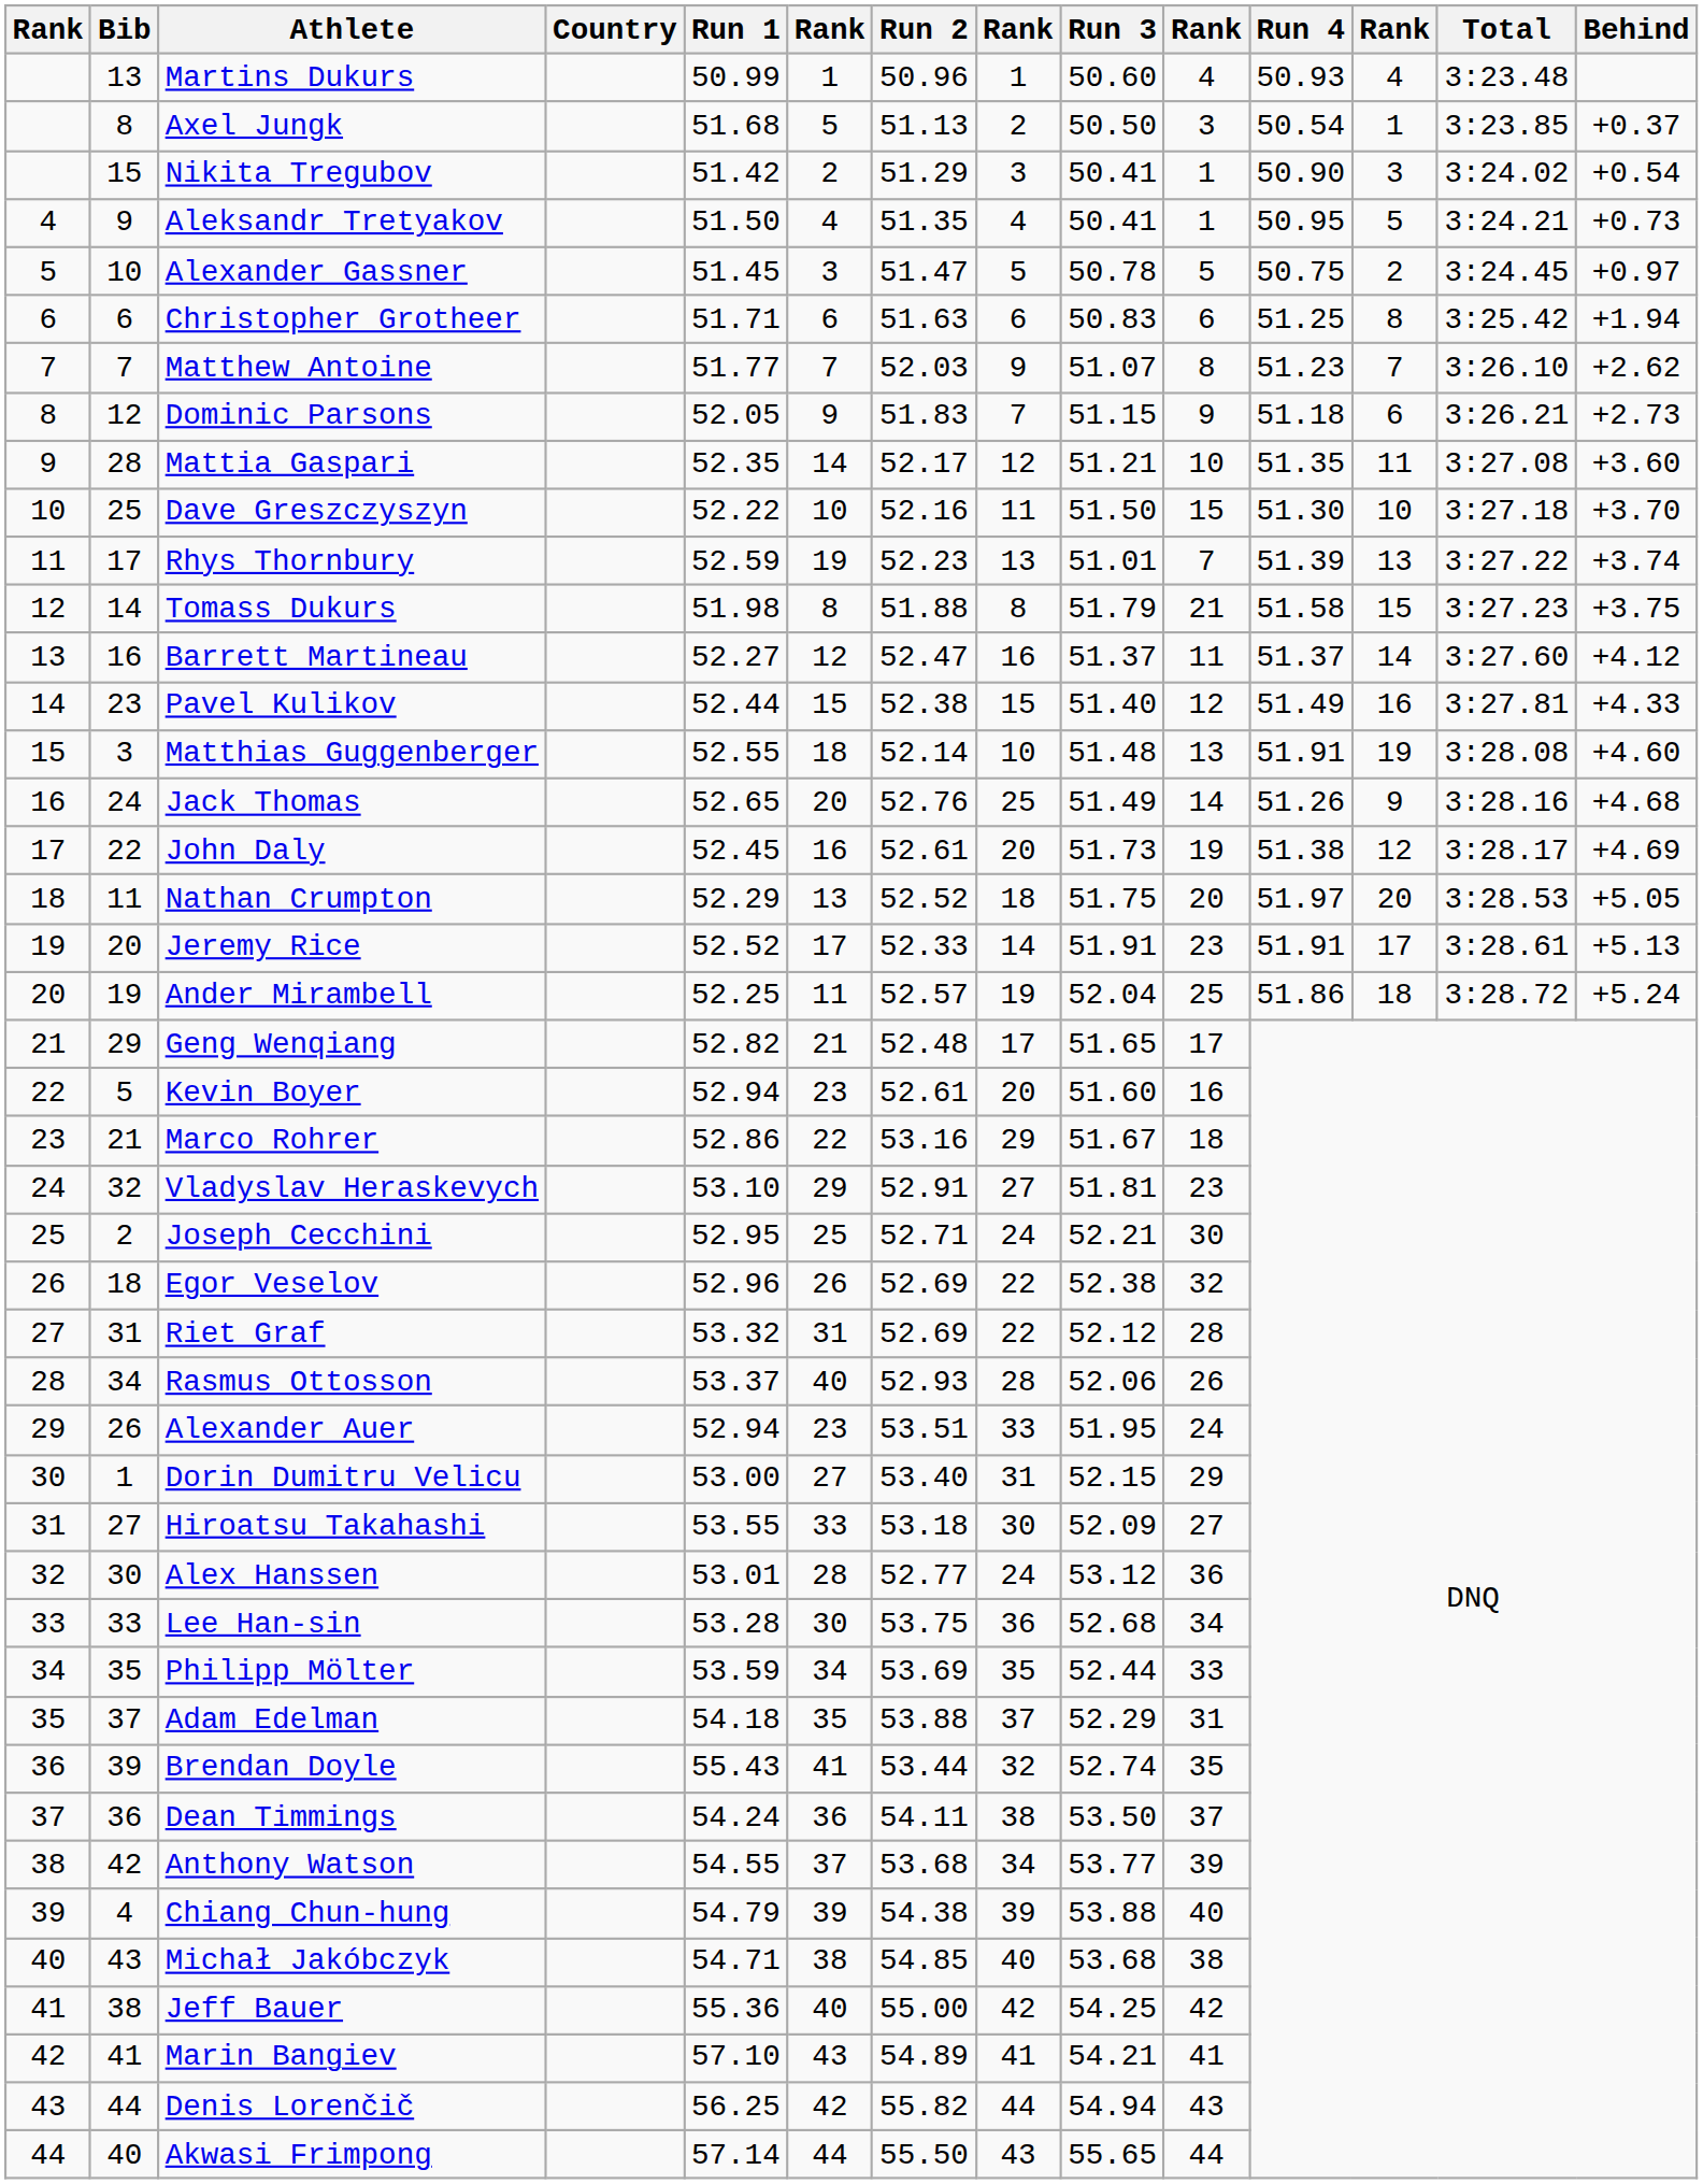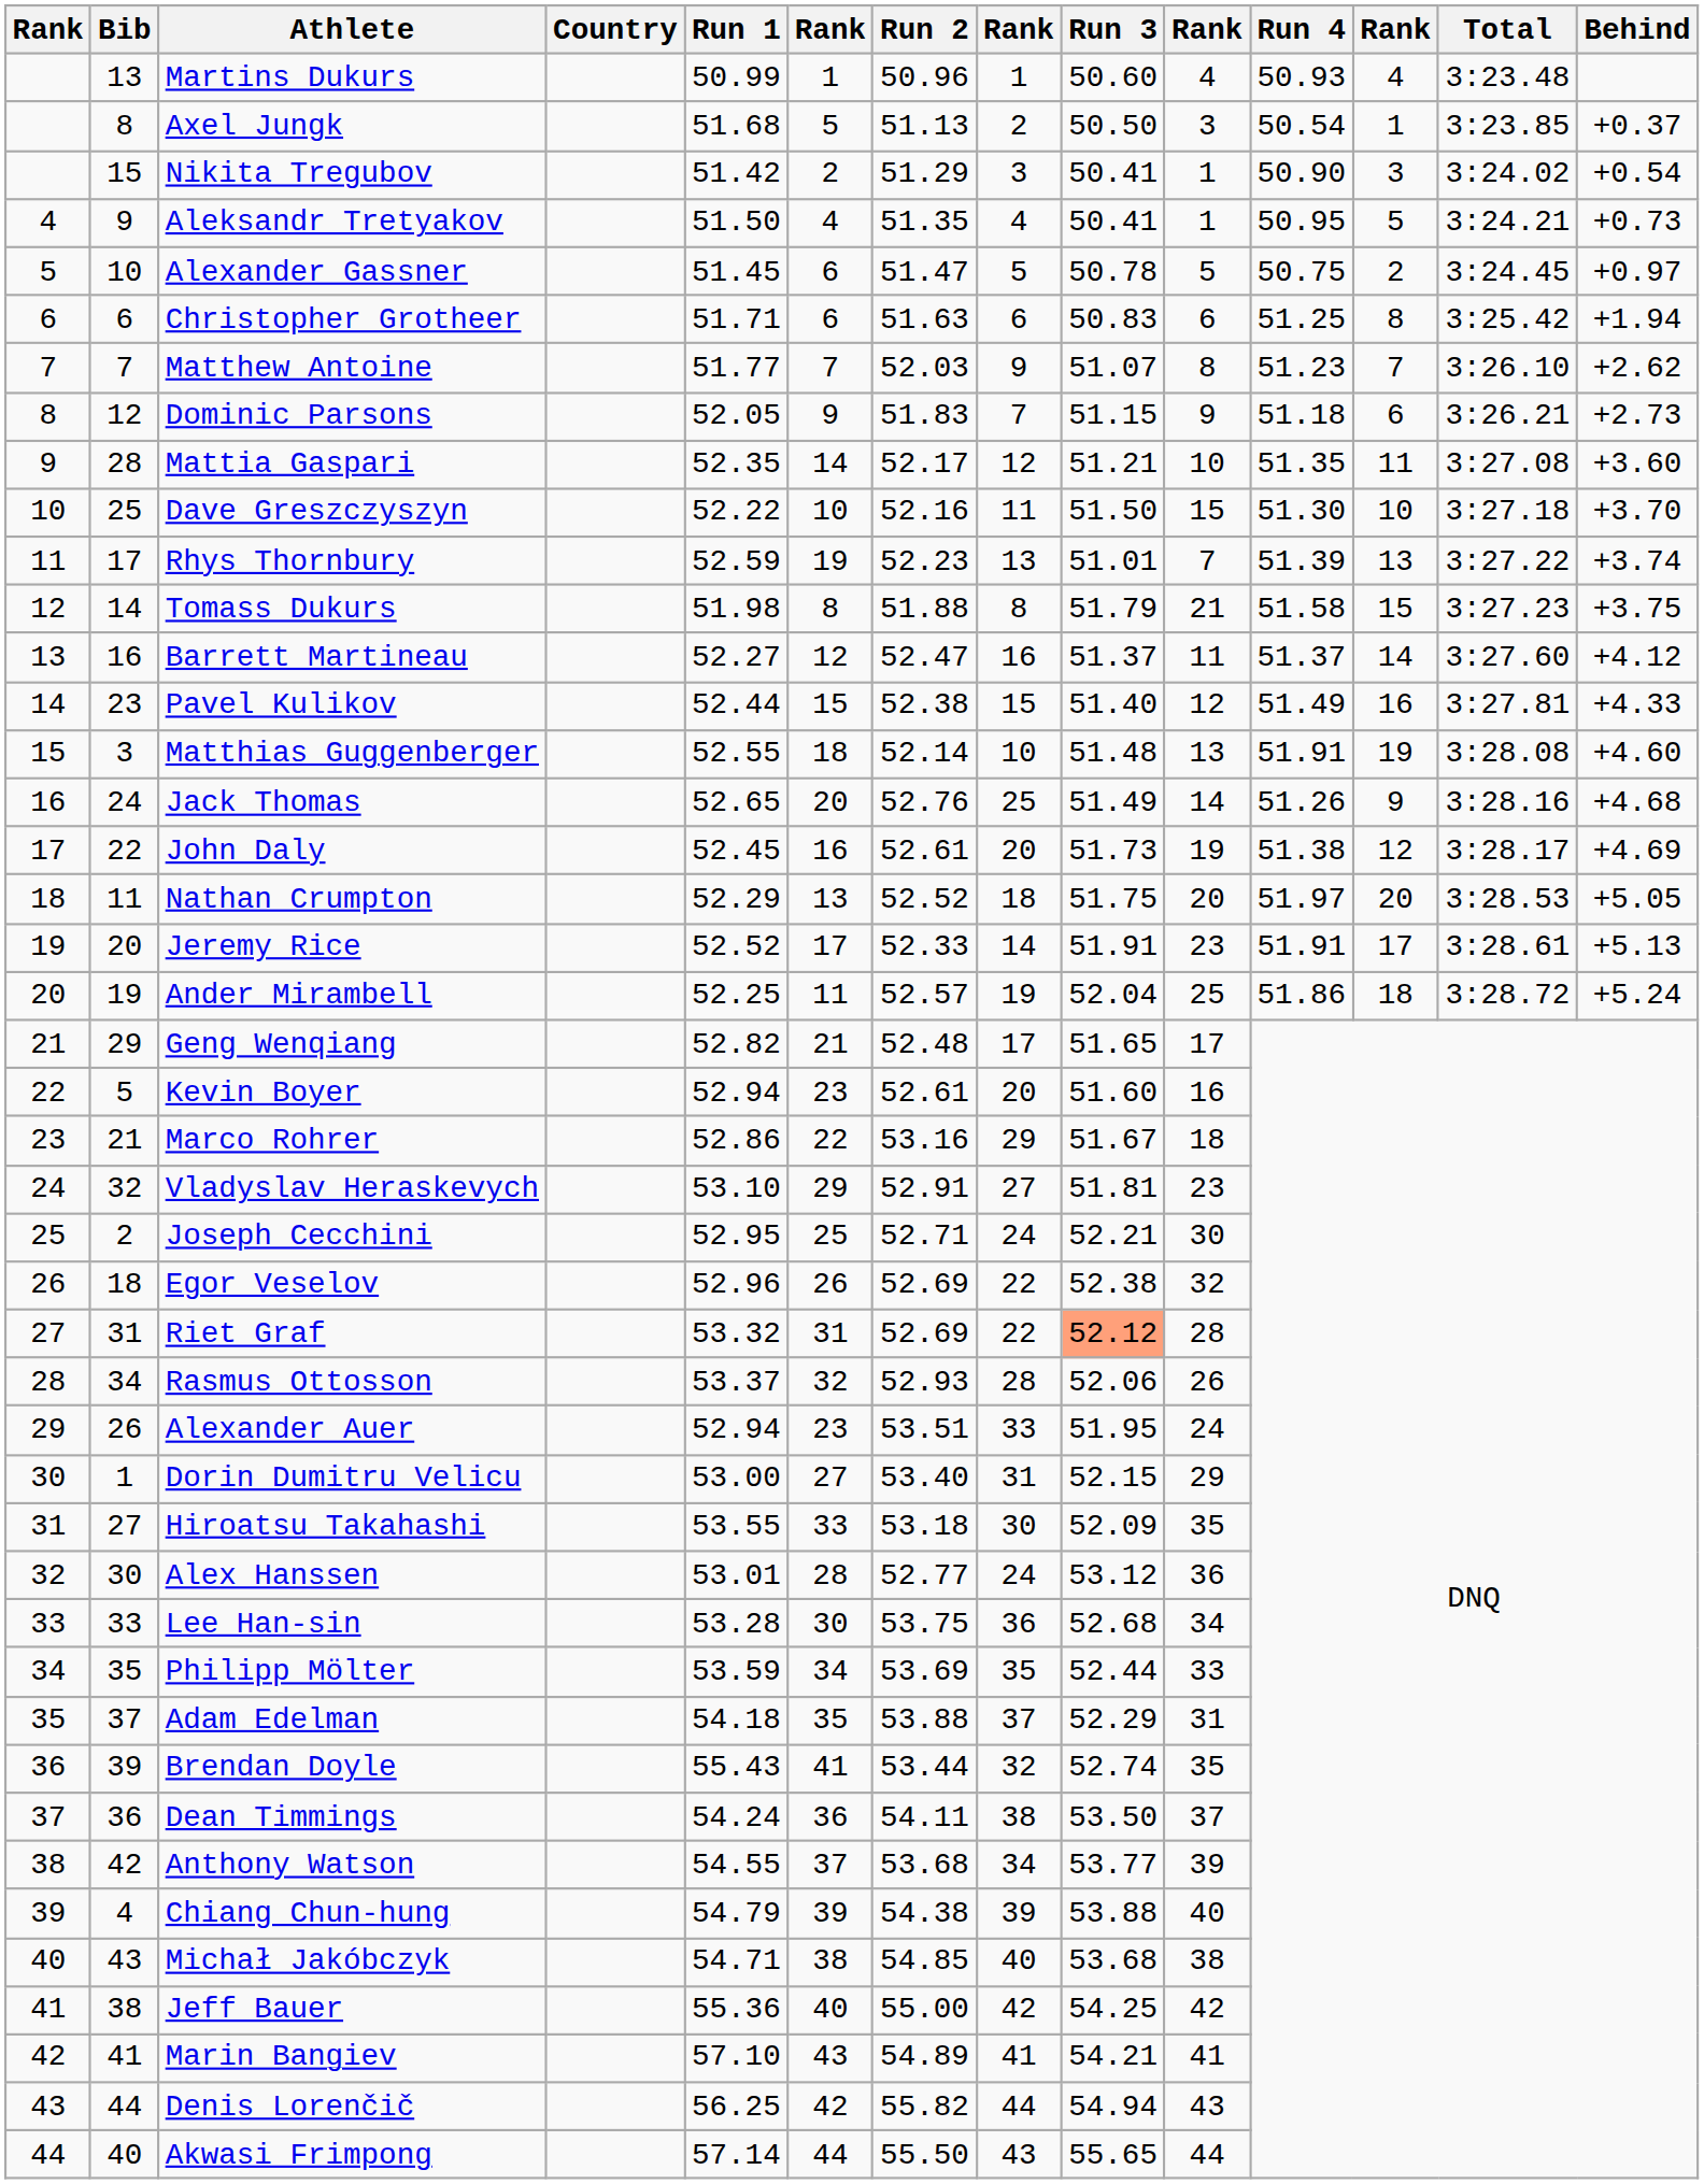 <table class="wikitable sortable" style="text-align:center">
 <tr>
 <th>Rank</th>
 <th>Bib</th>
 <th>Athlete</th>
 <th>Country</th>
 <th>Run 1</th>
 <th>Rank</th>
 <th>Run 2</th>
 <th>Rank</th>
 <th>Run 3</th>
 <th>Rank</th>
 <th>Run 4</th>
 <th>Rank</th>
 <th>Total</th>
 <th>Behind</th>
 </tr>
 <tr>
 <td></td>
 <td>13</td>
 <td align=left><a href='#'>Martins Dukurs</a></td>
 <td align=left></td>
 <td>50.99</td>
 <td>1</td>
 <td>50.96</td>
 <td>1</td>
 <td>50.60</td>
 <td>4</td>
 <td>50.93</td>
 <td>4</td>
 <td>3:23.48</td>
 <td></td>
 </tr>
 <tr>
 <td></td>
 <td>8</td>
 <td align=left><a href='#'>Axel Jungk</a></td>
 <td align=left></td>
 <td>51.68</td>
 <td>5</td>
 <td>51.13</td>
 <td>2</td>
 <td>50.50</td>
 <td>3</td>
 <td>50.54</td>
 <td>1</td>
 <td>3:23.85</td>
 <td>+0.37</td>
 </tr>
 <tr>
 <td></td>
 <td>15</td>
 <td align=left><a href='#'>Nikita Tregubov</a></td>
 <td align=left></td>
 <td>51.42</td>
 <td>2</td>
 <td>51.29</td>
 <td>3</td>
 <td>50.41</td>
 <td>1</td>
 <td>50.90</td>
 <td>3</td>
 <td>3:24.02</td>
 <td>+0.54</td>
 </tr>
 <tr>
 <td>4</td>
 <td>9</td>
 <td align=left><a href='#'>Aleksandr Tretyakov</a></td>
 <td align=left></td>
 <td>51.50</td>
 <td>4</td>
 <td>51.35</td>
 <td>4</td>
 <td>50.41</td>
 <td>1</td>
 <td>50.95</td>
 <td>5</td>
 <td>3:24.21</td>
 <td>+0.73</td>
 </tr>
 <tr>
 <td>5</td>
 <td>10</td>
 <td align=left><a href='#'>Alexander Gassner</a></td>
 <td align=left></td>
 <td>51.45</td>
-<td>3</td>
+<td>6</td>
 <td>51.47</td>
 <td>5</td>
 <td>50.78</td>
 <td>5</td>
 <td>50.75</td>
 <td>2</td>
 <td>3:24.45</td>
 <td>+0.97</td>
 </tr>
 <tr>
 <td>6</td>
 <td>6</td>
 <td align=left><a href='#'>Christopher Grotheer</a></td>
 <td align=left></td>
 <td>51.71</td>
 <td>6</td>
 <td>51.63</td>
 <td>6</td>
 <td>50.83</td>
 <td>6</td>
 <td>51.25</td>
 <td>8</td>
 <td>3:25.42</td>
 <td>+1.94</td>
 </tr>
 <tr>
 <td>7</td>
 <td>7</td>
 <td align=left><a href='#'>Matthew Antoine</a></td>
 <td align=left></td>
 <td>51.77</td>
 <td>7</td>
 <td>52.03</td>
 <td>9</td>
 <td>51.07</td>
 <td>8</td>
 <td>51.23</td>
 <td>7</td>
 <td>3:26.10</td>
 <td>+2.62</td>
 </tr>
 <tr>
 <td>8</td>
 <td>12</td>
 <td align=left><a href='#'>Dominic Parsons</a></td>
 <td align=left></td>
 <td>52.05</td>
 <td>9</td>
 <td>51.83</td>
 <td>7</td>
 <td>51.15</td>
 <td>9</td>
 <td>51.18</td>
 <td>6</td>
 <td>3:26.21</td>
 <td>+2.73</td>
 </tr>
 <tr>
 <td>9</td>
 <td>28</td>
 <td align=left><a href='#'>Mattia Gaspari</a></td>
 <td align=left></td>
 <td>52.35</td>
 <td>14</td>
 <td>52.17</td>
 <td>12</td>
 <td>51.21</td>
 <td>10</td>
 <td>51.35</td>
 <td>11</td>
 <td>3:27.08</td>
 <td>+3.60</td>
 </tr>
 <tr>
 <td>10</td>
 <td>25</td>
 <td align=left><a href='#'>Dave Greszczyszyn</a></td>
 <td align=left></td>
 <td>52.22</td>
 <td>10</td>
 <td>52.16</td>
 <td>11</td>
 <td>51.50</td>
 <td>15</td>
 <td>51.30</td>
 <td>10</td>
 <td>3:27.18</td>
 <td>+3.70</td>
 </tr>
 <tr>
 <td>11</td>
 <td>17</td>
 <td align=left><a href='#'>Rhys Thornbury</a></td>
 <td align=left></td>
 <td>52.59</td>
 <td>19</td>
 <td>52.23</td>
 <td>13</td>
 <td>51.01</td>
 <td>7</td>
 <td>51.39</td>
 <td>13</td>
 <td>3:27.22</td>
 <td>+3.74</td>
 </tr>
 <tr>
 <td>12</td>
 <td>14</td>
 <td align=left><a href='#'>Tomass Dukurs</a></td>
 <td align=left></td>
 <td>51.98</td>
 <td>8</td>
 <td>51.88</td>
 <td>8</td>
 <td>51.79</td>
 <td>21</td>
 <td>51.58</td>
 <td>15</td>
 <td>3:27.23</td>
 <td>+3.75</td>
 </tr>
 <tr>
 <td>13</td>
 <td>16</td>
 <td align=left><a href='#'>Barrett Martineau</a></td>
 <td align=left></td>
 <td>52.27</td>
 <td>12</td>
 <td>52.47</td>
 <td>16</td>
 <td>51.37</td>
 <td>11</td>
 <td>51.37</td>
 <td>14</td>
 <td>3:27.60</td>
 <td>+4.12</td>
 </tr>
 <tr>
 <td>14</td>
 <td>23</td>
 <td align=left><a href='#'>Pavel Kulikov</a></td>
 <td align=left></td>
 <td>52.44</td>
 <td>15</td>
 <td>52.38</td>
 <td>15</td>
 <td>51.40</td>
 <td>12</td>
 <td>51.49</td>
 <td>16</td>
 <td>3:27.81</td>
 <td>+4.33</td>
 </tr>
 <tr>
 <td>15</td>
 <td>3</td>
 <td align=left><a href='#'>Matthias Guggenberger</a></td>
 <td align=left></td>
 <td>52.55</td>
 <td>18</td>
 <td>52.14</td>
 <td>10</td>
 <td>51.48</td>
 <td>13</td>
 <td>51.91</td>
 <td>19</td>
 <td>3:28.08</td>
 <td>+4.60</td>
 </tr>
 <tr>
 <td>16</td>
 <td>24</td>
 <td align=left><a href='#'>Jack Thomas</a></td>
 <td align=left></td>
 <td>52.65</td>
 <td>20</td>
 <td>52.76</td>
 <td>25</td>
 <td>51.49</td>
 <td>14</td>
 <td>51.26</td>
 <td>9</td>
 <td>3:28.16</td>
 <td>+4.68</td>
 </tr>
 <tr>
 <td>17</td>
 <td>22</td>
 <td align=left><a href='#'>John Daly</a></td>
 <td align=left></td>
 <td>52.45</td>
 <td>16</td>
 <td>52.61</td>
 <td>20</td>
 <td>51.73</td>
 <td>19</td>
 <td>51.38</td>
 <td>12</td>
 <td>3:28.17</td>
 <td>+4.69</td>
 </tr>
 <tr>
 <td>18</td>
 <td>11</td>
 <td align=left><a href='#'>Nathan Crumpton</a></td>
 <td align=left></td>
 <td>52.29</td>
 <td>13</td>
 <td>52.52</td>
 <td>18</td>
 <td>51.75</td>
 <td>20</td>
 <td>51.97</td>
 <td>20</td>
 <td>3:28.53</td>
 <td>+5.05</td>
 </tr>
 <tr>
 <td>19</td>
 <td>20</td>
 <td align=left><a href='#'>Jeremy Rice</a></td>
 <td align=left></td>
 <td>52.52</td>
 <td>17</td>
 <td>52.33</td>
 <td>14</td>
 <td>51.91</td>
 <td>23</td>
 <td>51.91</td>
 <td>17</td>
 <td>3:28.61</td>
 <td>+5.13</td>
 </tr>
 <tr>
 <td>20</td>
 <td>19</td>
 <td align=left><a href='#'>Ander Mirambell</a></td>
 <td align=left></td>
 <td>52.25</td>
 <td>11</td>
 <td>52.57</td>
 <td>19</td>
 <td>52.04</td>
 <td>25</td>
 <td>51.86</td>
 <td>18</td>
 <td>3:28.72</td>
 <td>+5.24</td>
 </tr>
 <tr>
 <td>21</td>
 <td>29</td>
 <td align=left><a href='#'>Geng Wenqiang</a></td>
 <td align=left></td>
 <td>52.82</td>
 <td>21</td>
 <td>52.48</td>
 <td>17</td>
 <td>51.65</td>
 <td>17</td>
 <td rowspan=24 colspan=4>DNQ</td>
 </tr>
 <tr>
 <td>22</td>
 <td>5</td>
 <td align=left><a href='#'>Kevin Boyer</a></td>
 <td align=left></td>
 <td>52.94</td>
 <td>23</td>
 <td>52.61</td>
 <td>20</td>
 <td>51.60</td>
 <td>16</td>
 </tr>
 <tr>
 <td>23</td>
 <td>21</td>
 <td align=left><a href='#'>Marco Rohrer</a></td>
 <td align=left></td>
 <td>52.86</td>
 <td>22</td>
 <td>53.16</td>
 <td>29</td>
 <td>51.67</td>
 <td>18</td>
 </tr>
 <tr>
 <td>24</td>
 <td>32</td>
 <td align=left><a href='#'>Vladyslav Heraskevych</a></td>
 <td align=left></td>
 <td>53.10</td>
 <td>29</td>
 <td>52.91</td>
 <td>27</td>
 <td>51.81</td>
 <td>23</td>
 </tr>
 <tr>
 <td>25</td>
 <td>2</td>
 <td align=left><a href='#'>Joseph Cecchini</a></td>
 <td align=left></td>
 <td>52.95</td>
 <td>25</td>
 <td>52.71</td>
 <td>24</td>
 <td>52.21</td>
 <td>30</td>
 </tr>
 <tr>
 <td>26</td>
 <td>18</td>
 <td align=left><a href='#'>Egor Veselov</a></td>
 <td align=left></td>
 <td>52.96</td>
 <td>26</td>
 <td>52.69</td>
 <td>22</td>
 <td>52.38</td>
 <td>32</td>
 </tr>
 <tr>
 <td>27</td>
 <td>31</td>
 <td align=left><a href='#'>Riet Graf</a></td>
 <td align=left></td>
 <td>53.32</td>
 <td>31</td>
 <td>52.69</td>
 <td>22</td>
-<td>52.12</td>
+<td style="background: lightsalmon;">52.12</td>
 <td>28</td>
 </tr>
 <tr>
 <td>28</td>
 <td>34</td>
 <td align=left><a href='#'>Rasmus Ottosson</a></td>
 <td align=left></td>
 <td>53.37</td>
-<td>40</td>
+<td>32</td>
 <td>52.93</td>
 <td>28</td>
 <td>52.06</td>
 <td>26</td>
 </tr>
 <tr>
 <td>29</td>
 <td>26</td>
 <td align=left><a href='#'>Alexander Auer</a></td>
 <td align=left></td>
 <td>52.94</td>
 <td>23</td>
 <td>53.51</td>
 <td>33</td>
 <td>51.95</td>
 <td>24</td>
 </tr>
 <tr>
 <td>30</td>
 <td>1</td>
 <td align=left><a href='#'>Dorin Dumitru Velicu</a></td>
 <td align=left></td>
 <td>53.00</td>
 <td>27</td>
 <td>53.40</td>
 <td>31</td>
 <td>52.15</td>
 <td>29</td>
 </tr>
 <tr>
 <td>31</td>
 <td>27</td>
 <td align=left><a href='#'>Hiroatsu Takahashi</a></td>
 <td align=left></td>
 <td>53.55</td>
 <td>33</td>
 <td>53.18</td>
 <td>30</td>
 <td>52.09</td>
-<td>27</td>
+<td>35</td>
 </tr>
 <tr>
 <td>32</td>
 <td>30</td>
 <td align=left><a href='#'>Alex Hanssen</a></td>
 <td align=left></td>
 <td>53.01</td>
 <td>28</td>
 <td>52.77</td>
 <td>24</td>
 <td>53.12</td>
 <td>36</td>
 </tr>
 <tr>
 <td>33</td>
 <td>33</td>
 <td align=left><a href='#'>Lee Han-sin</a></td>
 <td align=left></td>
 <td>53.28</td>
 <td>30</td>
 <td>53.75</td>
 <td>36</td>
 <td>52.68</td>
 <td>34</td>
 </tr>
 <tr>
 <td>34</td>
 <td>35</td>
 <td align=left><a href='#'>Philipp Mölter</a></td>
 <td align=left></td>
 <td>53.59</td>
 <td>34</td>
 <td>53.69</td>
 <td>35</td>
 <td>52.44</td>
 <td>33</td>
 </tr>
 <tr>
 <td>35</td>
 <td>37</td>
 <td align=left><a href='#'>Adam Edelman</a></td>
 <td align=left></td>
 <td>54.18</td>
 <td>35</td>
 <td>53.88</td>
 <td>37</td>
 <td>52.29</td>
 <td>31</td>
 </tr>
 <tr>
 <td>36</td>
 <td>39</td>
 <td align=left><a href='#'>Brendan Doyle</a></td>
 <td align=left></td>
 <td>55.43</td>
 <td>41</td>
 <td>53.44</td>
 <td>32</td>
 <td>52.74</td>
 <td>35</td>
 </tr>
 <tr>
 <td>37</td>
 <td>36</td>
 <td align=left><a href='#'>Dean Timmings</a></td>
 <td align=left></td>
 <td>54.24</td>
 <td>36</td>
 <td>54.11</td>
 <td>38</td>
 <td>53.50</td>
 <td>37</td>
 </tr>
 <tr>
 <td>38</td>
 <td>42</td>
 <td align=left><a href='#'>Anthony Watson</a></td>
 <td align=left></td>
 <td>54.55</td>
 <td>37</td>
 <td>53.68</td>
 <td>34</td>
 <td>53.77</td>
 <td>39</td>
 </tr>
 <tr>
 <td>39</td>
 <td>4</td>
 <td align=left><a href='#'>Chiang Chun-hung</a></td>
 <td align=left></td>
 <td>54.79</td>
 <td>39</td>
 <td>54.38</td>
 <td>39</td>
 <td>53.88</td>
 <td>40</td>
 </tr>
 <tr>
 <td>40</td>
 <td>43</td>
 <td align=left><a href='#'>Michał Jakóbczyk</a></td>
 <td align=left></td>
 <td>54.71</td>
 <td>38</td>
 <td>54.85</td>
 <td>40</td>
 <td>53.68</td>
 <td>38</td>
 </tr>
 <tr>
 <td>41</td>
 <td>38</td>
 <td align=left><a href='#'>Jeff Bauer</a></td>
 <td align=left></td>
 <td>55.36</td>
 <td>40</td>
 <td>55.00</td>
 <td>42</td>
 <td>54.25</td>
 <td>42</td>
 </tr>
 <tr>
 <td>42</td>
 <td>41</td>
 <td align=left><a href='#'>Marin Bangiev</a></td>
 <td align=left></td>
 <td>57.10</td>
 <td>43</td>
 <td>54.89</td>
 <td>41</td>
 <td>54.21</td>
 <td>41</td>
 </tr>
 <tr>
 <td>43</td>
 <td>44</td>
 <td align=left><a href='#'>Denis Lorenčič</a></td>
 <td align=left></td>
 <td>56.25</td>
 <td>42</td>
 <td>55.82</td>
 <td>44</td>
 <td>54.94</td>
 <td>43</td>
 </tr>
 <tr>
 <td>44</td>
 <td>40</td>
 <td align=left><a href='#'>Akwasi Frimpong</a></td>
 <td align=left></td>
 <td>57.14</td>
 <td>44</td>
 <td>55.50</td>
 <td>43</td>
 <td>55.65</td>
 <td>44</td>
 </tr>
 </table>
